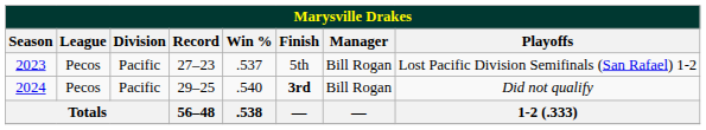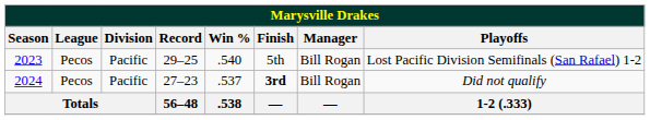 <table class="wikitable">
 <tr>
 <th colspan="8" style="background: #003831;color: #FFF703">Marysville Drakes</th>
 </tr>
 <tr>
 <th>Season</th>
 <th>League</th>
 <th>Division</th>
 <th>Record</th>
 <th>Win %</th>
 <th>Finish</th>
 <th>Manager</th>
 <th>Playoffs</th>
 </tr>
 <tr align="center">
 <td><a href='#'>2023</a></td>
 <td>Pecos</td>
 <td>Pacific</td>
-<td>27–23</td>
-<td>.537</td>
+<td>29–25</td>
+<td>.540</td>
 <td>5th</td>
 <td>Bill Rogan</td>
 <td>Lost Pacific Division Semifinals (<a href='#'>San Rafael</a>) 1-2</td>
 </tr>
 <tr align="center">
 <td><a href='#'>2024</a></td>
 <td>Pecos</td>
 <td>Pacific</td>
-<td>29–25</td>
-<td>.540</td>
+<td>27–23</td>
+<td>.537</td>
 <td><strong>3rd</strong></td>
 <td>Bill Rogan</td>
 <td><em>Did not qualify</em></td>
 </tr>
 <tr align="center">
 <th colspan="3">Totals</th>
 <th>56–48</th>
 <th>.538</th>
 <th>—</th>
 <th>—</th>
 <th>1-2 (.333)</th>
 </tr>
 <tr>
 </tr>
 </table>
